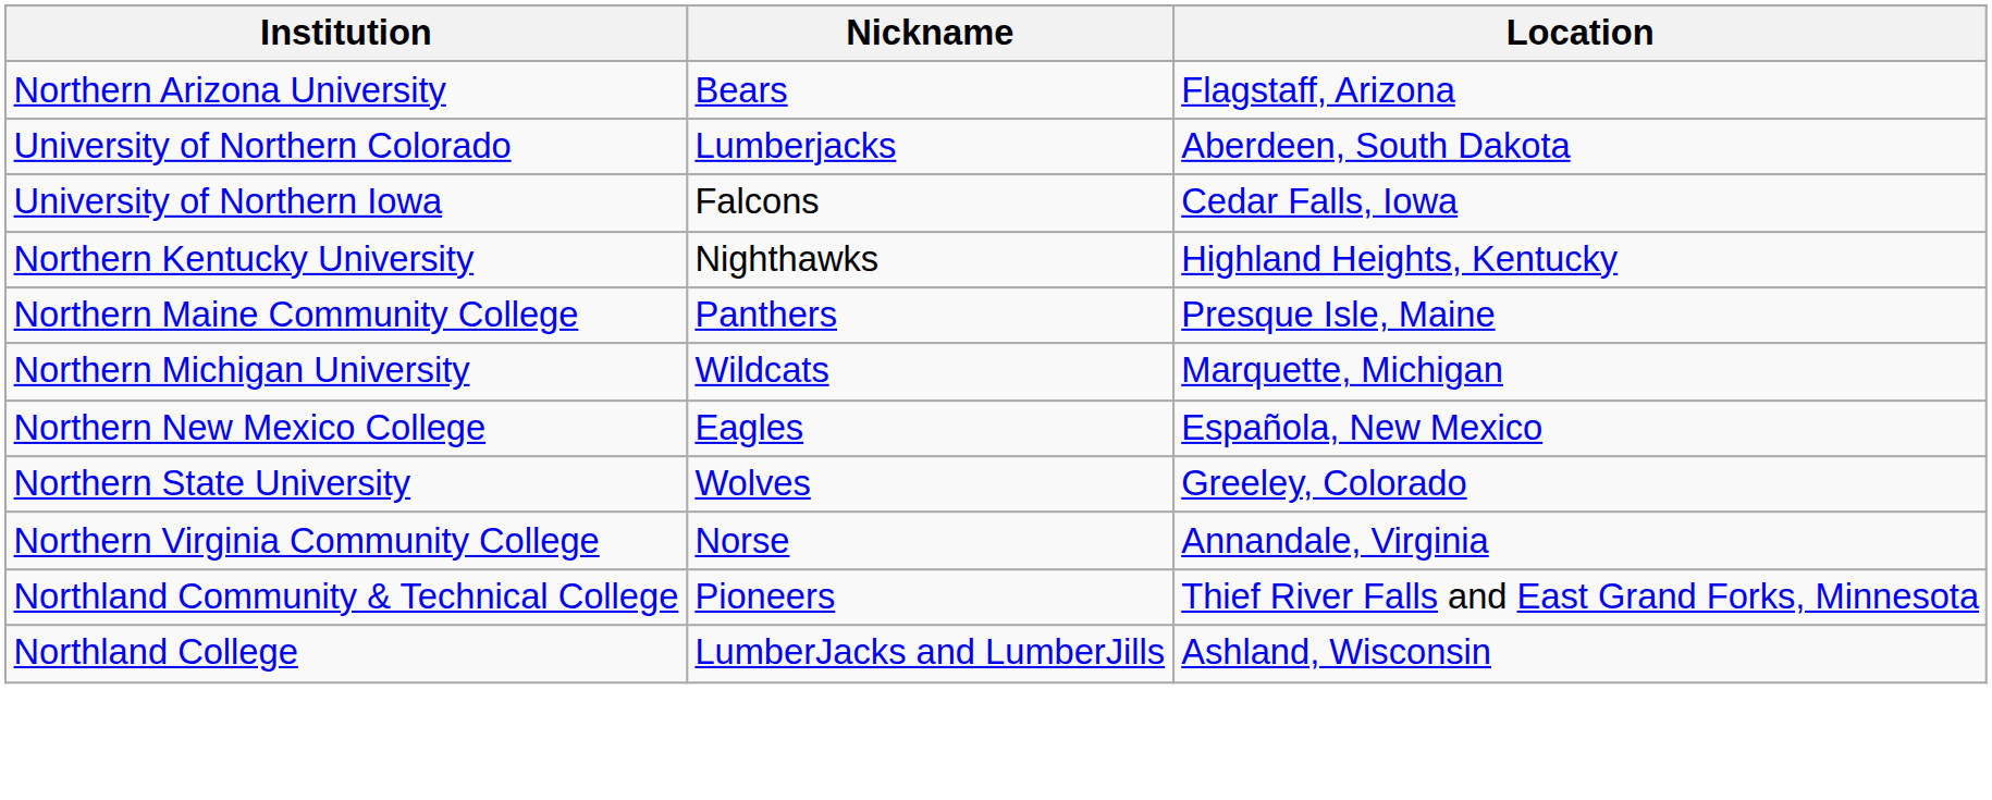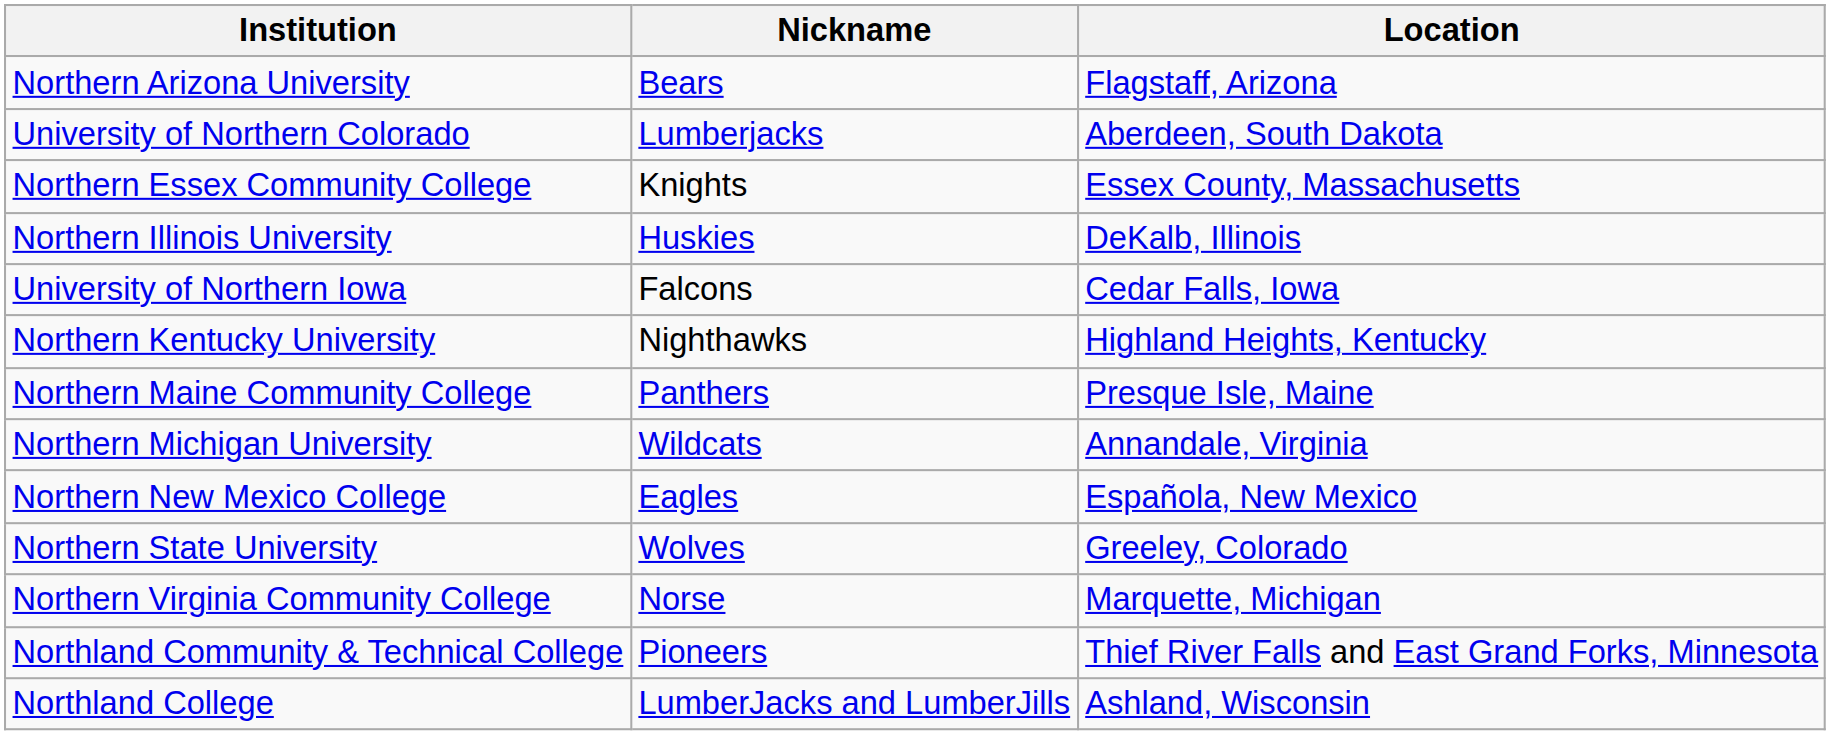 <table class="wikitable">
 <tr>
 <th>Institution</th>
 <th>Nickname</th>
 <th>Location</th>
 </tr>
 <tr>
 <td><a href='#'>Northern Arizona University</a></td>
 <td><a href='#'>Bears</a></td>
 <td><a href='#'>Flagstaff, Arizona</a></td>
 </tr>
 <tr>
 <td><a href='#'>University of Northern Colorado</a></td>
 <td><a href='#'>Lumberjacks</a></td>
 <td><a href='#'>Aberdeen, South Dakota</a></td>
+</tr>
+<tr>
+<td><a href='#'>Northern Essex Community College</a></td>
+<td>Knights</td>
+<td><a href='#'>Essex County, Massachusetts</a></td>
+</tr>
+<tr>
+<td><a href='#'>Northern Illinois University</a></td>
+<td><a href='#'>Huskies</a></td>
+<td><a href='#'>DeKalb, Illinois</a></td>
 </tr>
 <tr>
 <td><a href='#'>University of Northern Iowa</a></td>
 <td>Falcons</td>
 <td><a href='#'>Cedar Falls, Iowa</a></td>
 </tr>
 <tr>
 <td><a href='#'>Northern Kentucky University</a></td>
 <td>Nighthawks</td>
 <td><a href='#'>Highland Heights, Kentucky</a></td>
 </tr>
 <tr>
 <td><a href='#'>Northern Maine Community College</a></td>
 <td><a href='#'>Panthers</a></td>
 <td><a href='#'>Presque Isle, Maine</a></td>
 </tr>
 <tr>
 <td><a href='#'>Northern Michigan University</a></td>
 <td><a href='#'>Wildcats</a></td>
-<td><a href='#'>Marquette, Michigan</a></td>
+<td><a href='#'>Annandale, Virginia</a></td>
 </tr>
 <tr>
 <td><a href='#'>Northern New Mexico College</a></td>
 <td><a href='#'>Eagles</a></td>
 <td><a href='#'>Española, New Mexico</a></td>
 </tr>
 <tr>
 <td><a href='#'>Northern State University</a></td>
 <td><a href='#'>Wolves</a></td>
 <td><a href='#'>Greeley, Colorado</a></td>
 </tr>
 <tr>
 <td><a href='#'>Northern Virginia Community College</a></td>
 <td><a href='#'>Norse</a></td>
-<td><a href='#'>Annandale, Virginia</a></td>
+<td><a href='#'>Marquette, Michigan</a></td>
 </tr>
 <tr>
 <td><a href='#'>Northland Community & Technical College</a></td>
 <td><a href='#'>Pioneers</a></td>
 <td><a href='#'>Thief River Falls</a> and <a href='#'>East Grand Forks, Minnesota</a></td>
 </tr>
 <tr>
 <td><a href='#'>Northland College</a></td>
 <td><a href='#'>LumberJacks and LumberJills</a></td>
 <td><a href='#'>Ashland, Wisconsin</a></td>
 </tr>
 </table>
